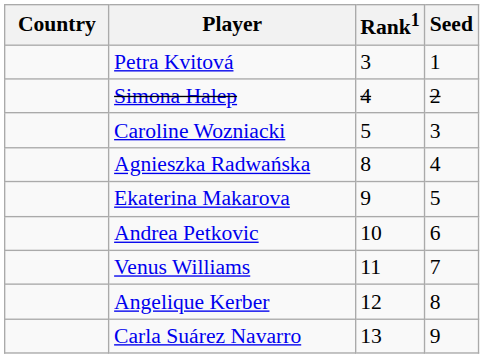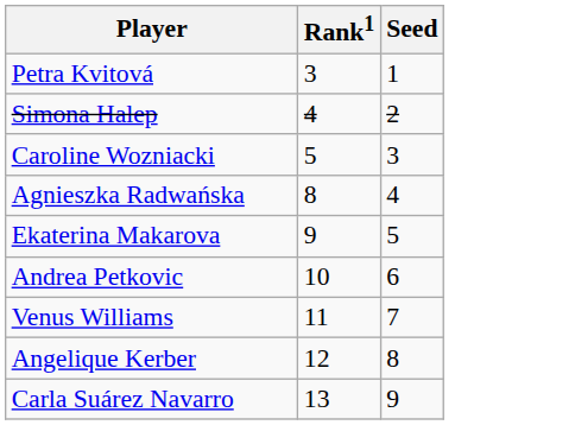 <table class="sortable wikitable">
 <tr>
-<th width="70">Country</th>
 <th width="175">Player</th>
 <th>Rank<sup>1</sup></th>
 <th>Seed</th>
 </tr>
 <tr>
-<td></td>
 <td><a href='#'>Petra Kvitová</a></td>
 <td>3</td>
 <td>1</td>
 </tr>
 <tr>
-<td><s></s></td>
 <td><s><a href='#'>Simona Halep</a></s></td>
 <td><s>4</s></td>
 <td><s>2</s></td>
 </tr>
 <tr>
-<td></td>
 <td><a href='#'>Caroline Wozniacki</a></td>
 <td>5</td>
 <td>3</td>
 </tr>
 <tr>
-<td></td>
 <td><a href='#'>Agnieszka Radwańska</a></td>
 <td>8</td>
 <td>4</td>
 </tr>
 <tr>
-<td></td>
 <td><a href='#'>Ekaterina Makarova</a></td>
 <td>9</td>
 <td>5</td>
 </tr>
 <tr>
-<td></td>
 <td><a href='#'>Andrea Petkovic</a></td>
 <td>10</td>
 <td>6</td>
 </tr>
 <tr>
-<td></td>
 <td><a href='#'>Venus Williams</a></td>
 <td>11</td>
 <td>7</td>
 </tr>
 <tr>
-<td></td>
 <td><a href='#'>Angelique Kerber</a></td>
 <td>12</td>
 <td>8</td>
 </tr>
 <tr>
-<td></td>
 <td><a href='#'>Carla Suárez Navarro</a></td>
 <td>13</td>
 <td>9</td>
 </tr>
 </table>
